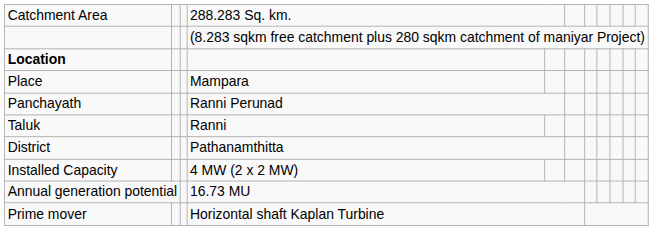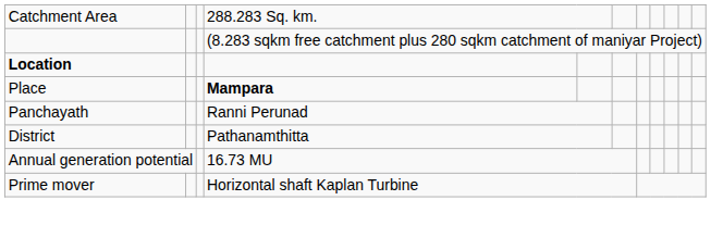 <table class="wikitable">
 <tr>
 <td>Catchment Area</td>
 <td></td>
 <td></td>
 <td colspan="2">288.283 Sq. km.</td>
 <td></td>
 <td></td>
 <td></td>
 <td></td>
 <td></td>
 <td></td>
 </tr>
 <tr>
 <td></td>
 <td></td>
 <td></td>
 <td colspan="8">(8.283 sqkm free catchment plus 280 sqkm catchment of maniyar Project)</td>
 </tr>
 <tr>
 <td><strong>Location</strong></td>
 <td></td>
 <td></td>
 <td></td>
 <td></td>
 <td></td>
 <td></td>
 <td></td>
 <td></td>
 <td></td>
 <td></td>
 </tr>
 <tr>
 <td>Place</td>
 <td></td>
 <td></td>
-<td>Mampara</td>
+<td><strong>Mampara</strong></td>
 <td></td>
 <td></td>
 <td></td>
 <td></td>
 <td></td>
 <td></td>
 <td></td>
 </tr>
 <tr>
 <td>Panchayath</td>
 <td></td>
 <td></td>
 <td colspan="2">Ranni Perunad</td>
 <td></td>
 <td></td>
 <td></td>
 <td></td>
 <td></td>
 <td></td>
 </tr>
 <tr>
-<td>Taluk</td>
-<td></td>
-<td></td>
-<td>Ranni</td>
-<td></td>
-<td></td>
-<td></td>
-<td></td>
-<td></td>
-<td></td>
-<td></td>
-</tr>
-<tr>
 <td>District</td>
 <td></td>
 <td></td>
 <td colspan="2">Pathanamthitta</td>
-<td></td>
-<td></td>
-<td></td>
-<td></td>
-<td></td>
-<td></td>
-</tr>
-<tr>
-<td>Installed Capacity</td>
-<td></td>
-<td></td>
-<td>4 MW (2 x 2 MW)</td>
-<td></td>
 <td></td>
 <td></td>
 <td></td>
 <td></td>
 <td></td>
 <td></td>
 </tr>
 <tr>
 <td colspan="2">Annual generation potential</td>
 <td></td>
 <td colspan="3">16.73 MU</td>
 <td></td>
 <td></td>
 <td></td>
 <td></td>
 <td></td>
 </tr>
 <tr>
 <td>Prime mover</td>
 <td></td>
 <td></td>
 <td colspan="3">Horizontal shaft Kaplan Turbine</td>
 </tr>
 </table>
